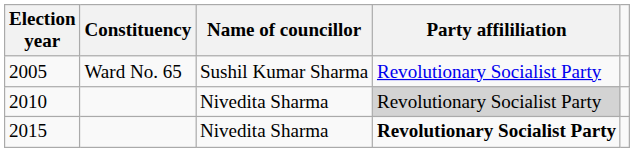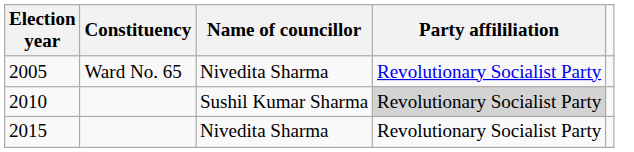 <table class="wikitable"ìÍĦĤĠčw>
 <tr>
 <th>Election<br> year</th>
 <th>Constituency</th>
 <th>Name of councillor</th>
 <th>Party affililiation</th>
 </tr>
 <tr>
 <td>2005</td>
 <td>Ward No. 65</td>
-<td>Sushil Kumar Sharma</td>
+<td>Nivedita Sharma</td>
 <td><a href='#'>Revolutionary Socialist Party</a></td>
 <td></td>
 </tr>
 <tr>
 <td>2010</td>
 <td></td>
-<td>Nivedita Sharma</td>
+<td>Sushil Kumar Sharma</td>
 <td style="background: lightgrey;">Revolutionary Socialist Party</td>
 <td></td>
 </tr>
 <tr>
 <td>2015</td>
 <td></td>
 <td>Nivedita Sharma</td>
-<td><strong>Revolutionary Socialist Party</strong></td>
+<td>Revolutionary Socialist Party</td>
 <td></td>
 </tr>
 </table>
